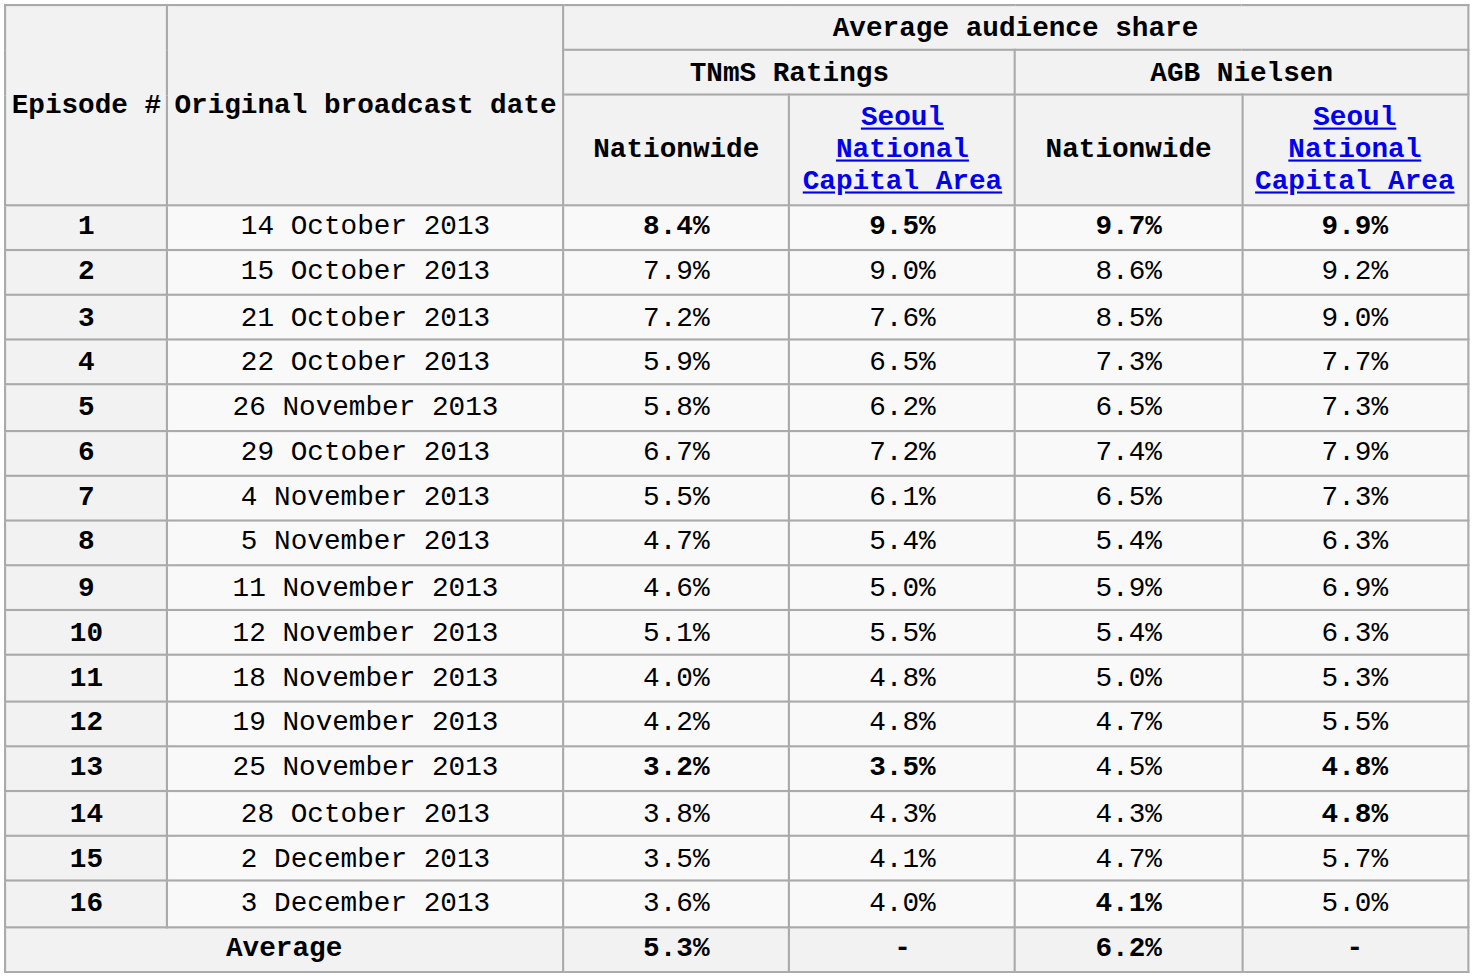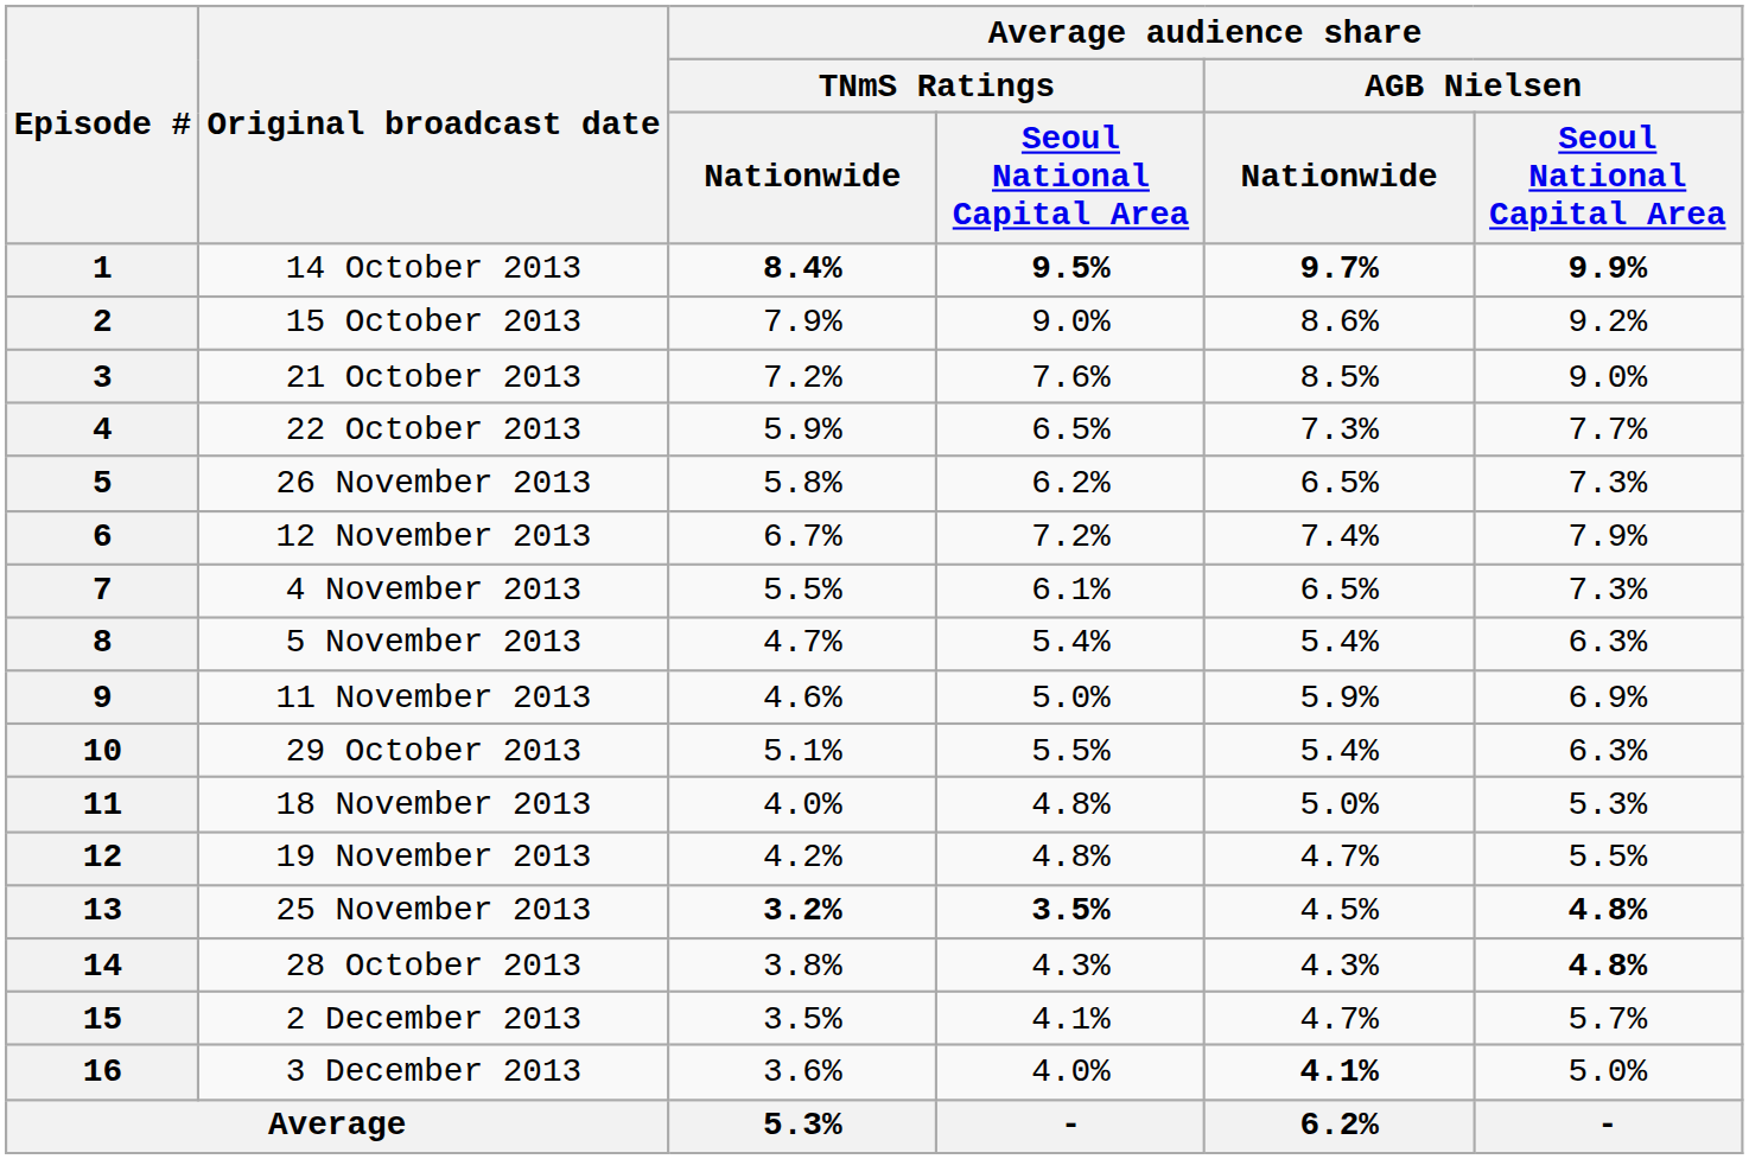 <table class=wikitable style="text-align:center">
 <tr>
 <th rowspan="3">Episode #</th>
 <th rowspan="3">Original broadcast date</th>
 <th colspan="4">Average audience share</th>
 </tr>
 <tr>
 <th colspan="2">TNmS Ratings</th>
 <th colspan="2">AGB Nielsen</th>
 </tr>
 <tr>
 <th width=100>Nationwide</th>
 <th width=100><a href='#'>Seoul National Capital Area</a></th>
 <th width=100>Nationwide</th>
 <th width=100><a href='#'>Seoul National Capital Area</a></th>
 </tr>
 <tr>
 <th>1</th>
 <td>14 October 2013</td>
 <td><span><strong>8.4%</strong></span></td>
 <td><span><strong>9.5%</strong></span></td>
 <td><span><strong>9.7%</strong></span></td>
 <td><span><strong>9.9%</strong></span></td>
 </tr>
 <tr>
 <th>2</th>
 <td>15 October 2013</td>
 <td>7.9%</td>
 <td>9.0%</td>
 <td>8.6%</td>
 <td>9.2%</td>
 </tr>
 <tr>
 <th>3</th>
 <td>21 October 2013</td>
 <td>7.2%</td>
 <td>7.6%</td>
 <td>8.5%</td>
 <td>9.0%</td>
 </tr>
 <tr>
 <th>4</th>
 <td>22 October 2013</td>
 <td>5.9%</td>
 <td>6.5%</td>
 <td>7.3%</td>
 <td>7.7%</td>
 </tr>
 <tr>
 <th>5</th>
 <td>26 November 2013</td>
 <td>5.8%</td>
 <td>6.2%</td>
 <td>6.5%</td>
 <td>7.3%</td>
 </tr>
 <tr>
 <th>6</th>
-<td>29 October 2013</td>
+<td>12 November 2013</td>
 <td>6.7%</td>
 <td>7.2%</td>
 <td>7.4%</td>
 <td>7.9%</td>
 </tr>
 <tr>
 <th>7</th>
 <td>4 November 2013</td>
 <td>5.5%</td>
 <td>6.1%</td>
 <td>6.5%</td>
 <td>7.3%</td>
 </tr>
 <tr>
 <th>8</th>
 <td>5 November 2013</td>
 <td>4.7%</td>
 <td>5.4%</td>
 <td>5.4%</td>
 <td>6.3%</td>
 </tr>
 <tr>
 <th>9</th>
 <td>11 November 2013</td>
 <td>4.6%</td>
 <td>5.0%</td>
 <td>5.9%</td>
 <td>6.9%</td>
 </tr>
 <tr>
 <th>10</th>
-<td>12 November 2013</td>
+<td>29 October 2013</td>
 <td>5.1%</td>
 <td>5.5%</td>
 <td>5.4%</td>
 <td>6.3%</td>
 </tr>
 <tr>
 <th>11</th>
 <td>18 November 2013</td>
 <td>4.0%</td>
 <td>4.8%</td>
 <td>5.0%</td>
 <td>5.3%</td>
 </tr>
 <tr>
 <th>12</th>
 <td>19 November 2013</td>
 <td>4.2%</td>
 <td>4.8%</td>
 <td>4.7%</td>
 <td>5.5%</td>
 </tr>
 <tr>
 <th>13</th>
 <td>25 November 2013</td>
 <td><span><strong>3.2%</strong></span></td>
 <td><span><strong>3.5%</strong></span></td>
 <td>4.5%</td>
 <td><span><strong>4.8%</strong></span></td>
 </tr>
 <tr>
 <th>14</th>
 <td>28 October 2013</td>
 <td>3.8%</td>
 <td>4.3%</td>
 <td>4.3%</td>
 <td><span><strong>4.8%</strong></span></td>
 </tr>
 <tr>
 <th>15</th>
 <td>2 December 2013</td>
 <td>3.5%</td>
 <td>4.1%</td>
 <td>4.7%</td>
 <td>5.7%</td>
 </tr>
 <tr>
 <th>16</th>
 <td>3 December 2013</td>
 <td>3.6%</td>
 <td>4.0%</td>
 <td><span><strong>4.1%</strong></span></td>
 <td>5.0%</td>
 </tr>
 <tr>
 <th colspan=2>Average</th>
 <th>5.3%</th>
 <th>-</th>
 <th>6.2%</th>
 <th>-</th>
 </tr>
 </table>
